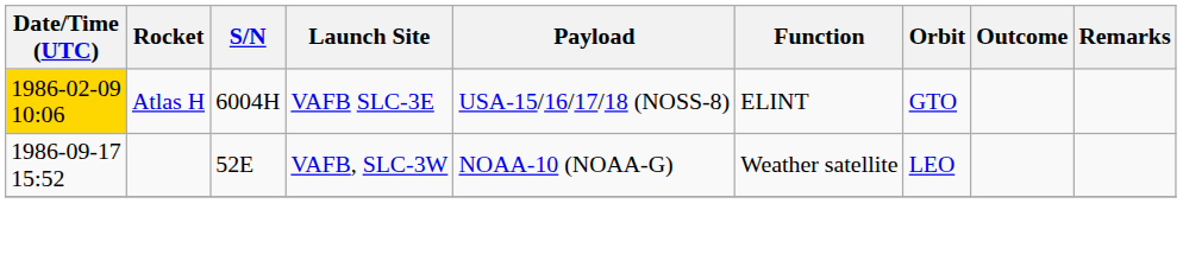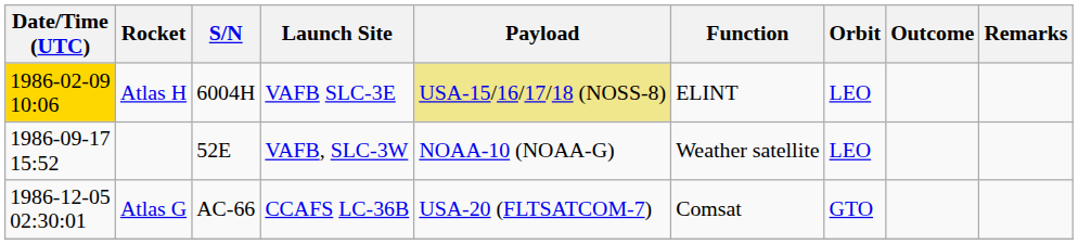 <table class="wikitable" style="margin: 1em 1em 1em 0";>
 <tr>
 <th>Date/Time<br>(<a href='#'>UTC</a>)</th>
 <th>Rocket</th>
 <th><a href='#'>S/N</a></th>
 <th>Launch Site</th>
 <th>Payload</th>
 <th>Function</th>
 <th>Orbit</th>
 <th>Outcome</th>
 <th>Remarks</th>
 </tr>
 <tr>
 <td style="background: gold;">1986-02-09<br>10:06</td>
 <td><a href='#'>Atlas H</a></td>
 <td>6004H</td>
 <td><a href='#'>VAFB</a> <a href='#'>SLC-3E</a></td>
-<td><a href='#'>USA-15</a>/<a href='#'>16</a>/<a href='#'>17</a>/<a href='#'>18</a> (NOSS-8)</td>
+<td style="background: khaki;"><a href='#'>USA-15</a>/<a href='#'>16</a>/<a href='#'>17</a>/<a href='#'>18</a> (NOSS-8)</td>
 <td>ELINT</td>
-<td><a href='#'>GTO</a></td>
+<td><a href='#'>LEO</a></td>
 <td></td>
 <td></td>
 </tr>
 <tr>
 <td>1986-09-17<br>15:52</td>
 <td></td>
 <td>52E</td>
 <td><a href='#'>VAFB</a>, <a href='#'>SLC-3W</a></td>
 <td><a href='#'>NOAA-10</a> (NOAA-G)</td>
 <td>Weather satellite</td>
 <td><a href='#'>LEO</a></td>
 <td></td>
 <td></td>
 </tr>
 <tr>
+<td>1986-12-05<br>02:30:01</td>
+<td><a href='#'>Atlas G</a></td>
+<td>AC-66</td>
+<td><a href='#'>CCAFS</a> <a href='#'>LC-36B</a></td>
+<td><a href='#'>USA-20</a> (<a href='#'>FLTSATCOM-7</a>)</td>
+<td>Comsat</td>
+<td><a href='#'>GTO</a></td>
+<td></td>
+<td></td>
+</tr>
+<tr>
 </tr>
 </table>
